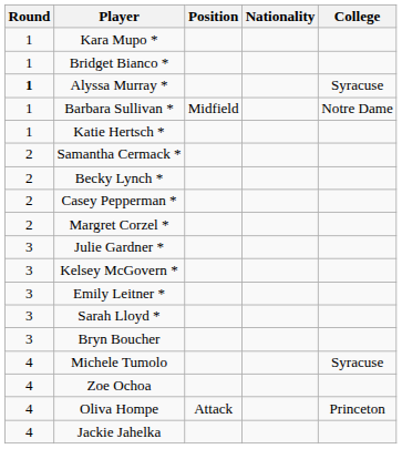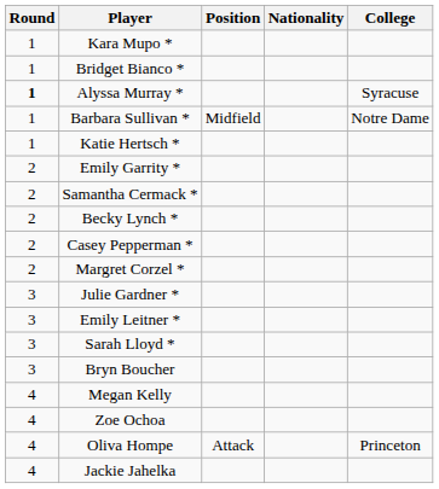 <table class="wikitable">
 <tr style="text-align:center;">
 <th>Round</th>
 <th>Player</th>
 <th>Position</th>
 <th>Nationality</th>
 <th>College</th>
 </tr>
 <tr style="text-align:center;">
 <td>1</td>
 <td>Kara Mupo *</td>
 <td></td>
 <td></td>
 <td></td>
 </tr>
 <tr style="text-align:center;">
 <td>1</td>
 <td>Bridget Bianco *</td>
 <td></td>
 <td></td>
 <td></td>
 </tr>
 <tr style="text-align:center;">
 <td><strong>1</strong></td>
 <td>Alyssa Murray *</td>
 <td></td>
 <td></td>
 <td>Syracuse</td>
 </tr>
 <tr style="text-align:center;">
 <td>1</td>
 <td>Barbara Sullivan *</td>
 <td>Midfield</td>
 <td></td>
 <td>Notre Dame</td>
 </tr>
 <tr style="text-align:center;">
 <td>1</td>
 <td>Katie Hertsch *</td>
 <td></td>
 <td></td>
 <td></td>
 </tr>
 <tr style="text-align:center;">
 <td>2</td>
+<td>Emily Garrity *</td>
+<td></td>
+<td></td>
+<td></td>
+</tr>
+<tr style="text-align:center;">
+<td>2</td>
 <td>Samantha Cermack *</td>
 <td></td>
 <td></td>
 <td></td>
 </tr>
 <tr style="text-align:center;">
 <td>2</td>
 <td>Becky Lynch *</td>
 <td></td>
 <td></td>
 <td></td>
 </tr>
 <tr style="text-align:center;">
 <td>2</td>
 <td>Casey Pepperman *</td>
 <td></td>
 <td></td>
 <td></td>
 </tr>
 <tr style="text-align:center;">
 <td>2</td>
 <td>Margret Corzel *</td>
 <td></td>
 <td></td>
 <td></td>
 </tr>
 <tr style="text-align:center;">
 <td>3</td>
 <td>Julie Gardner *</td>
 <td></td>
 <td></td>
 <td></td>
 </tr>
 <tr style="text-align:center;">
 <td>3</td>
-<td>Kelsey McGovern *</td>
-<td></td>
-<td></td>
-<td></td>
-</tr>
-<tr style="text-align:center;">
-<td>3</td>
 <td>Emily Leitner *</td>
 <td></td>
 <td></td>
 <td></td>
 </tr>
 <tr style="text-align:center;">
 <td>3</td>
 <td>Sarah Lloyd *</td>
 <td></td>
 <td></td>
 <td></td>
 </tr>
 <tr style="text-align:center;">
 <td>3</td>
 <td>Bryn Boucher</td>
 <td></td>
 <td></td>
 <td></td>
 </tr>
 <tr style="text-align:center;">
 <td>4</td>
-<td>Michele Tumolo</td>
+<td>Megan Kelly</td>
 <td></td>
 <td></td>
-<td>Syracuse</td>
+<td></td>
 </tr>
 <tr style="text-align:center;">
 <td>4</td>
 <td>Zoe Ochoa</td>
 <td></td>
 <td></td>
 <td></td>
 </tr>
 <tr style="text-align:center;">
 <td>4</td>
 <td>Oliva Hompe</td>
 <td>Attack</td>
 <td></td>
 <td>Princeton</td>
 </tr>
 <tr style="text-align:center;">
 <td>4</td>
 <td>Jackie Jahelka</td>
 <td></td>
 <td></td>
 <td></td>
 </tr>
 </table>
